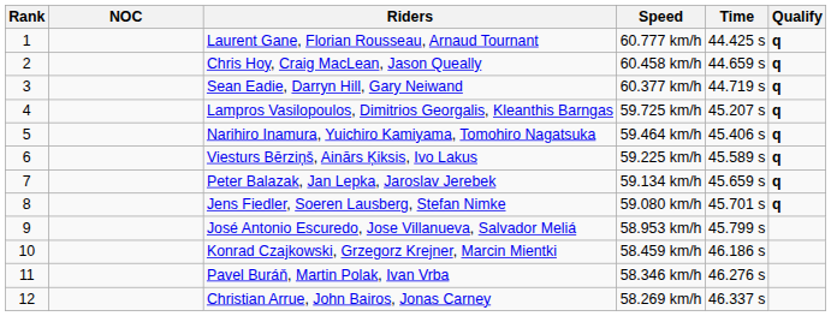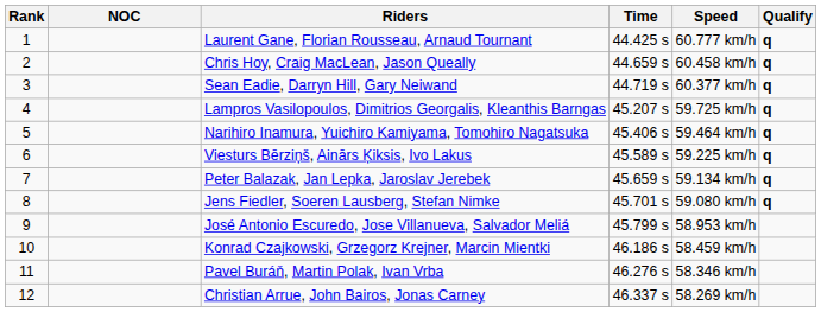 <table class="wikitable sortable">
 <tr>
 <th>Rank</th>
 <th style="width:10em">NOC</th>
 <th>Riders</th>
+<th>Time</th>
 <th>Speed</th>
-<th>Time</th>
 <th>Qualify</th>
 </tr>
 <tr>
 <td align=center>1</td>
 <td></td>
 <td><a href='#'>Laurent Gane</a>, <a href='#'>Florian Rousseau</a>, <a href='#'>Arnaud Tournant</a></td>
+<td>44.425 s</td>
 <td>60.777 km/h</td>
-<td>44.425 s</td>
 <td><strong>q</strong></td>
 </tr>
 <tr>
 <td align=center>2</td>
 <td></td>
 <td><a href='#'>Chris Hoy</a>, <a href='#'>Craig MacLean</a>, <a href='#'>Jason Queally</a></td>
+<td>44.659 s</td>
 <td>60.458 km/h</td>
-<td>44.659 s</td>
 <td><strong>q</strong></td>
 </tr>
 <tr>
 <td align=center>3</td>
 <td></td>
 <td><a href='#'>Sean Eadie</a>, <a href='#'>Darryn Hill</a>, <a href='#'>Gary Neiwand</a></td>
+<td>44.719 s</td>
 <td>60.377 km/h</td>
-<td>44.719 s</td>
 <td><strong>q</strong></td>
 </tr>
 <tr>
 <td align=center>4</td>
 <td></td>
 <td><a href='#'>Lampros Vasilopoulos</a>, <a href='#'>Dimitrios Georgalis</a>, <a href='#'>Kleanthis Barngas</a></td>
+<td>45.207 s</td>
 <td>59.725 km/h</td>
-<td>45.207 s</td>
 <td><strong>q</strong></td>
 </tr>
 <tr>
 <td align=center>5</td>
 <td></td>
 <td><a href='#'>Narihiro Inamura</a>, <a href='#'>Yuichiro Kamiyama</a>, <a href='#'>Tomohiro Nagatsuka</a></td>
+<td>45.406 s</td>
 <td>59.464 km/h</td>
-<td>45.406 s</td>
 <td><strong>q</strong></td>
 </tr>
 <tr>
 <td align=center>6</td>
 <td></td>
 <td><a href='#'>Viesturs Bērziņš</a>, <a href='#'>Ainārs Ķiksis</a>, <a href='#'>Ivo Lakus</a></td>
+<td>45.589 s</td>
 <td>59.225 km/h</td>
-<td>45.589 s</td>
 <td><strong>q</strong></td>
 </tr>
 <tr>
 <td align=center>7</td>
 <td></td>
 <td><a href='#'>Peter Balazak</a>, <a href='#'>Jan Lepka</a>, <a href='#'>Jaroslav Jerebek</a></td>
+<td>45.659 s</td>
 <td>59.134 km/h</td>
-<td>45.659 s</td>
 <td><strong>q</strong></td>
 </tr>
 <tr>
 <td align=center>8</td>
 <td></td>
 <td><a href='#'>Jens Fiedler</a>, <a href='#'>Soeren Lausberg</a>, <a href='#'>Stefan Nimke</a></td>
+<td>45.701 s</td>
 <td>59.080 km/h</td>
-<td>45.701 s</td>
 <td><strong>q</strong></td>
 </tr>
 <tr>
 <td align=center>9</td>
 <td></td>
 <td><a href='#'>José Antonio Escuredo</a>, <a href='#'>Jose Villanueva</a>, <a href='#'>Salvador Meliá</a></td>
+<td>45.799 s</td>
 <td>58.953 km/h</td>
-<td>45.799 s</td>
 <td></td>
 </tr>
 <tr>
 <td align=center>10</td>
 <td></td>
 <td><a href='#'>Konrad Czajkowski</a>, <a href='#'>Grzegorz Krejner</a>, <a href='#'>Marcin Mientki</a></td>
+<td>46.186 s</td>
 <td>58.459 km/h</td>
-<td>46.186 s</td>
 <td></td>
 </tr>
 <tr>
 <td align=center>11</td>
 <td></td>
 <td><a href='#'>Pavel Buráň</a>, <a href='#'>Martin Polak</a>, <a href='#'>Ivan Vrba</a></td>
+<td>46.276 s</td>
 <td>58.346 km/h</td>
-<td>46.276 s</td>
 <td></td>
 </tr>
 <tr>
 <td align=center>12</td>
 <td></td>
 <td><a href='#'>Christian Arrue</a>, <a href='#'>John Bairos</a>, <a href='#'>Jonas Carney</a></td>
+<td>46.337 s</td>
 <td>58.269 km/h</td>
-<td>46.337 s</td>
 <td></td>
 </tr>
 </table>
